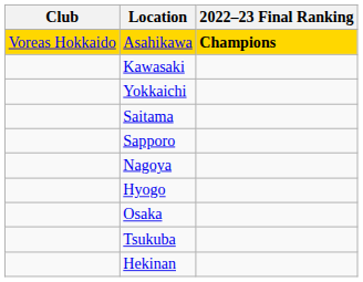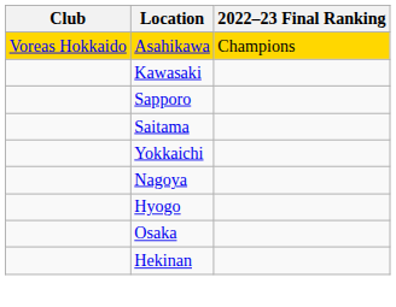 <table class="wikitable sortable">
 <tr>
 <th>Club</th>
 <th>Location</th>
 <th>2022–23 Final Ranking</th>
 </tr>
 <tr bgcolor=gold>
 <td><a href='#'>Voreas Hokkaido</a></td>
 <td><a href='#'>Asahikawa</a></td>
-<td><strong>Champions</strong></td>
+<td>Champions</td>
 </tr>
 <tr>
 <td></td>
 <td><a href='#'>Kawasaki</a></td>
 <td></td>
 </tr>
 <tr>
 <td></td>
-<td><a href='#'>Yokkaichi</a></td>
+<td><a href='#'>Sapporo</a></td>
 <td></td>
 </tr>
 <tr>
 <td></td>
 <td><a href='#'>Saitama</a></td>
 <td></td>
 </tr>
 <tr>
 <td></td>
-<td><a href='#'>Sapporo</a></td>
+<td><a href='#'>Yokkaichi</a></td>
 <td></td>
 </tr>
 <tr>
 <td></td>
 <td><a href='#'>Nagoya</a></td>
 <td></td>
 </tr>
 <tr>
 <td></td>
 <td><a href='#'>Hyogo</a></td>
 <td></td>
 </tr>
 <tr>
 <td></td>
 <td><a href='#'>Osaka</a></td>
 <td></td>
 </tr>
 <tr>
 <td></td>
-<td><a href='#'>Tsukuba</a></td>
-<td></td>
-</tr>
-<tr>
-<td></td>
 <td><a href='#'>Hekinan</a></td>
 <td></td>
 </tr>
 </table>
